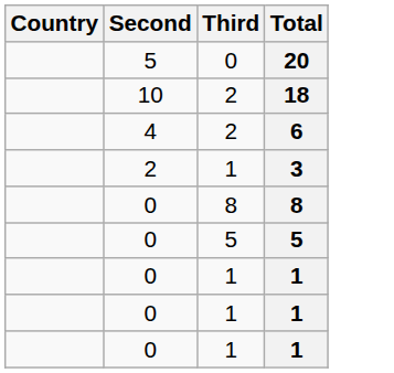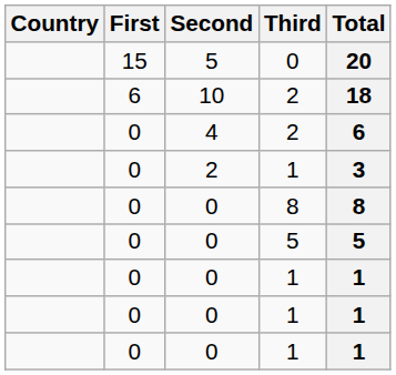 <table class="wikitable sortable" style="font-size: 90%; text-align: center;">
 <tr>
 <th>Country</th>
+<th>First</th>
 <th>Second</th>
 <th>Third</th>
 <th>Total</th>
 </tr>
 <tr>
 <td align=left></td>
+<td>15</td>
 <td>5</td>
 <td>0</td>
 <th>20</th>
 </tr>
 <tr>
 <td align=left></td>
+<td>6</td>
 <td>10</td>
 <td>2</td>
 <th>18</th>
 </tr>
 <tr>
 <td align=left></td>
+<td>0</td>
 <td>4</td>
 <td>2</td>
 <th>6</th>
 </tr>
 <tr>
 <td align=left></td>
+<td>0</td>
 <td>2</td>
 <td>1</td>
 <th>3</th>
 </tr>
 <tr>
 <td align=left></td>
 <td>0</td>
+<td>0</td>
 <td>8</td>
 <th>8</th>
 </tr>
 <tr>
 <td align=left></td>
+<td>0</td>
 <td>0</td>
 <td>5</td>
 <th>5</th>
 </tr>
 <tr>
 <td align=left></td>
 <td>0</td>
-<td>1</td>
-<th>1</th>
-</tr>
-<tr>
-<td align=left></td>
 <td>0</td>
 <td>1</td>
 <th>1</th>
 </tr>
 <tr>
 <td align=left></td>
 <td>0</td>
+<td>0</td>
+<td>1</td>
+<th>1</th>
+</tr>
+<tr>
+<td align=left></td>
+<td>0</td>
+<td>0</td>
 <td>1</td>
 <th>1</th>
 </tr>
 </table>
